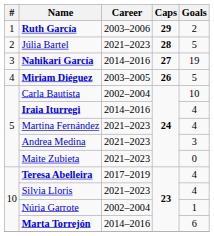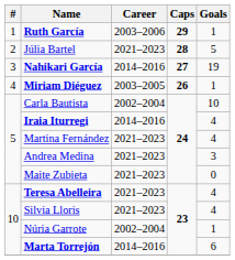 <table class="wikitable" style="text-align: center;">
 <tr>
 <th>#</th>
 <th>Name</th>
 <th>Career</th>
 <th>Caps</th>
 <th>Goals</th>
 </tr>
 <tr>
 <td>1</td>
 <td align="left"><strong><a href='#'>Ruth García</a></strong></td>
 <td>2003–2006</td>
 <td><strong>29</strong></td>
-<td>2</td>
+<td>1</td>
 </tr>
 <tr>
 <td>2</td>
 <td align="left"><a href='#'>Júlia Bartel</a></td>
 <td>2021–2023</td>
 <td><strong>28</strong></td>
 <td>5</td>
 </tr>
 <tr>
 <td>3</td>
 <td align="left"><strong><a href='#'>Nahikari García</a></strong></td>
 <td>2014–2016</td>
 <td><strong>27</strong></td>
 <td>19</td>
 </tr>
 <tr>
 <td>4</td>
 <td align="left"><strong><a href='#'>Miriam Diéguez</a></strong></td>
 <td>2003–2005</td>
 <td><strong>26</strong></td>
-<td>5</td>
+<td>1</td>
 </tr>
 <tr>
 <td rowspan="5">5</td>
 <td style="text-align:left;"><a href='#'>Carla Bautista</a></td>
 <td>2002–2004</td>
 <td rowspan="5"><strong>24</strong></td>
 <td>10</td>
 </tr>
 <tr>
 <td align="left"><strong><a href='#'>Iraia Iturregi</a></strong></td>
 <td>2014–2016</td>
 <td>4</td>
 </tr>
 <tr>
 <td align="left"><a href='#'>Martina Fernández</a></td>
 <td>2021–2023</td>
 <td>4</td>
 </tr>
 <tr>
 <td align="left"><a href='#'>Andrea Medina</a></td>
 <td>2021–2023</td>
 <td>3</td>
 </tr>
 <tr>
 <td align="left"><a href='#'>Maite Zubieta</a></td>
 <td>2021–2023</td>
 <td>0</td>
 </tr>
 <tr>
 <td rowspan="4">10</td>
 <td style="text-align:left;"><strong><a href='#'>Teresa Abelleira</a></strong></td>
-<td>2017–2019</td>
+<td>2021–2023</td>
 <td rowspan="4"><strong>23</strong></td>
 <td>4</td>
 </tr>
 <tr>
 <td align="left"><a href='#'>Silvia Lloris</a></td>
 <td>2021–2023</td>
 <td>4</td>
 </tr>
 <tr>
 <td align="left"><a href='#'>Núria Garrote</a></td>
 <td>2002–2004</td>
 <td>1</td>
 </tr>
 <tr>
 <td align="left"><strong><a href='#'>Marta Torrejón</a></strong></td>
 <td>2014–2016</td>
 <td>6</td>
 </tr>
 <tr>
 </tr>
 </table>
